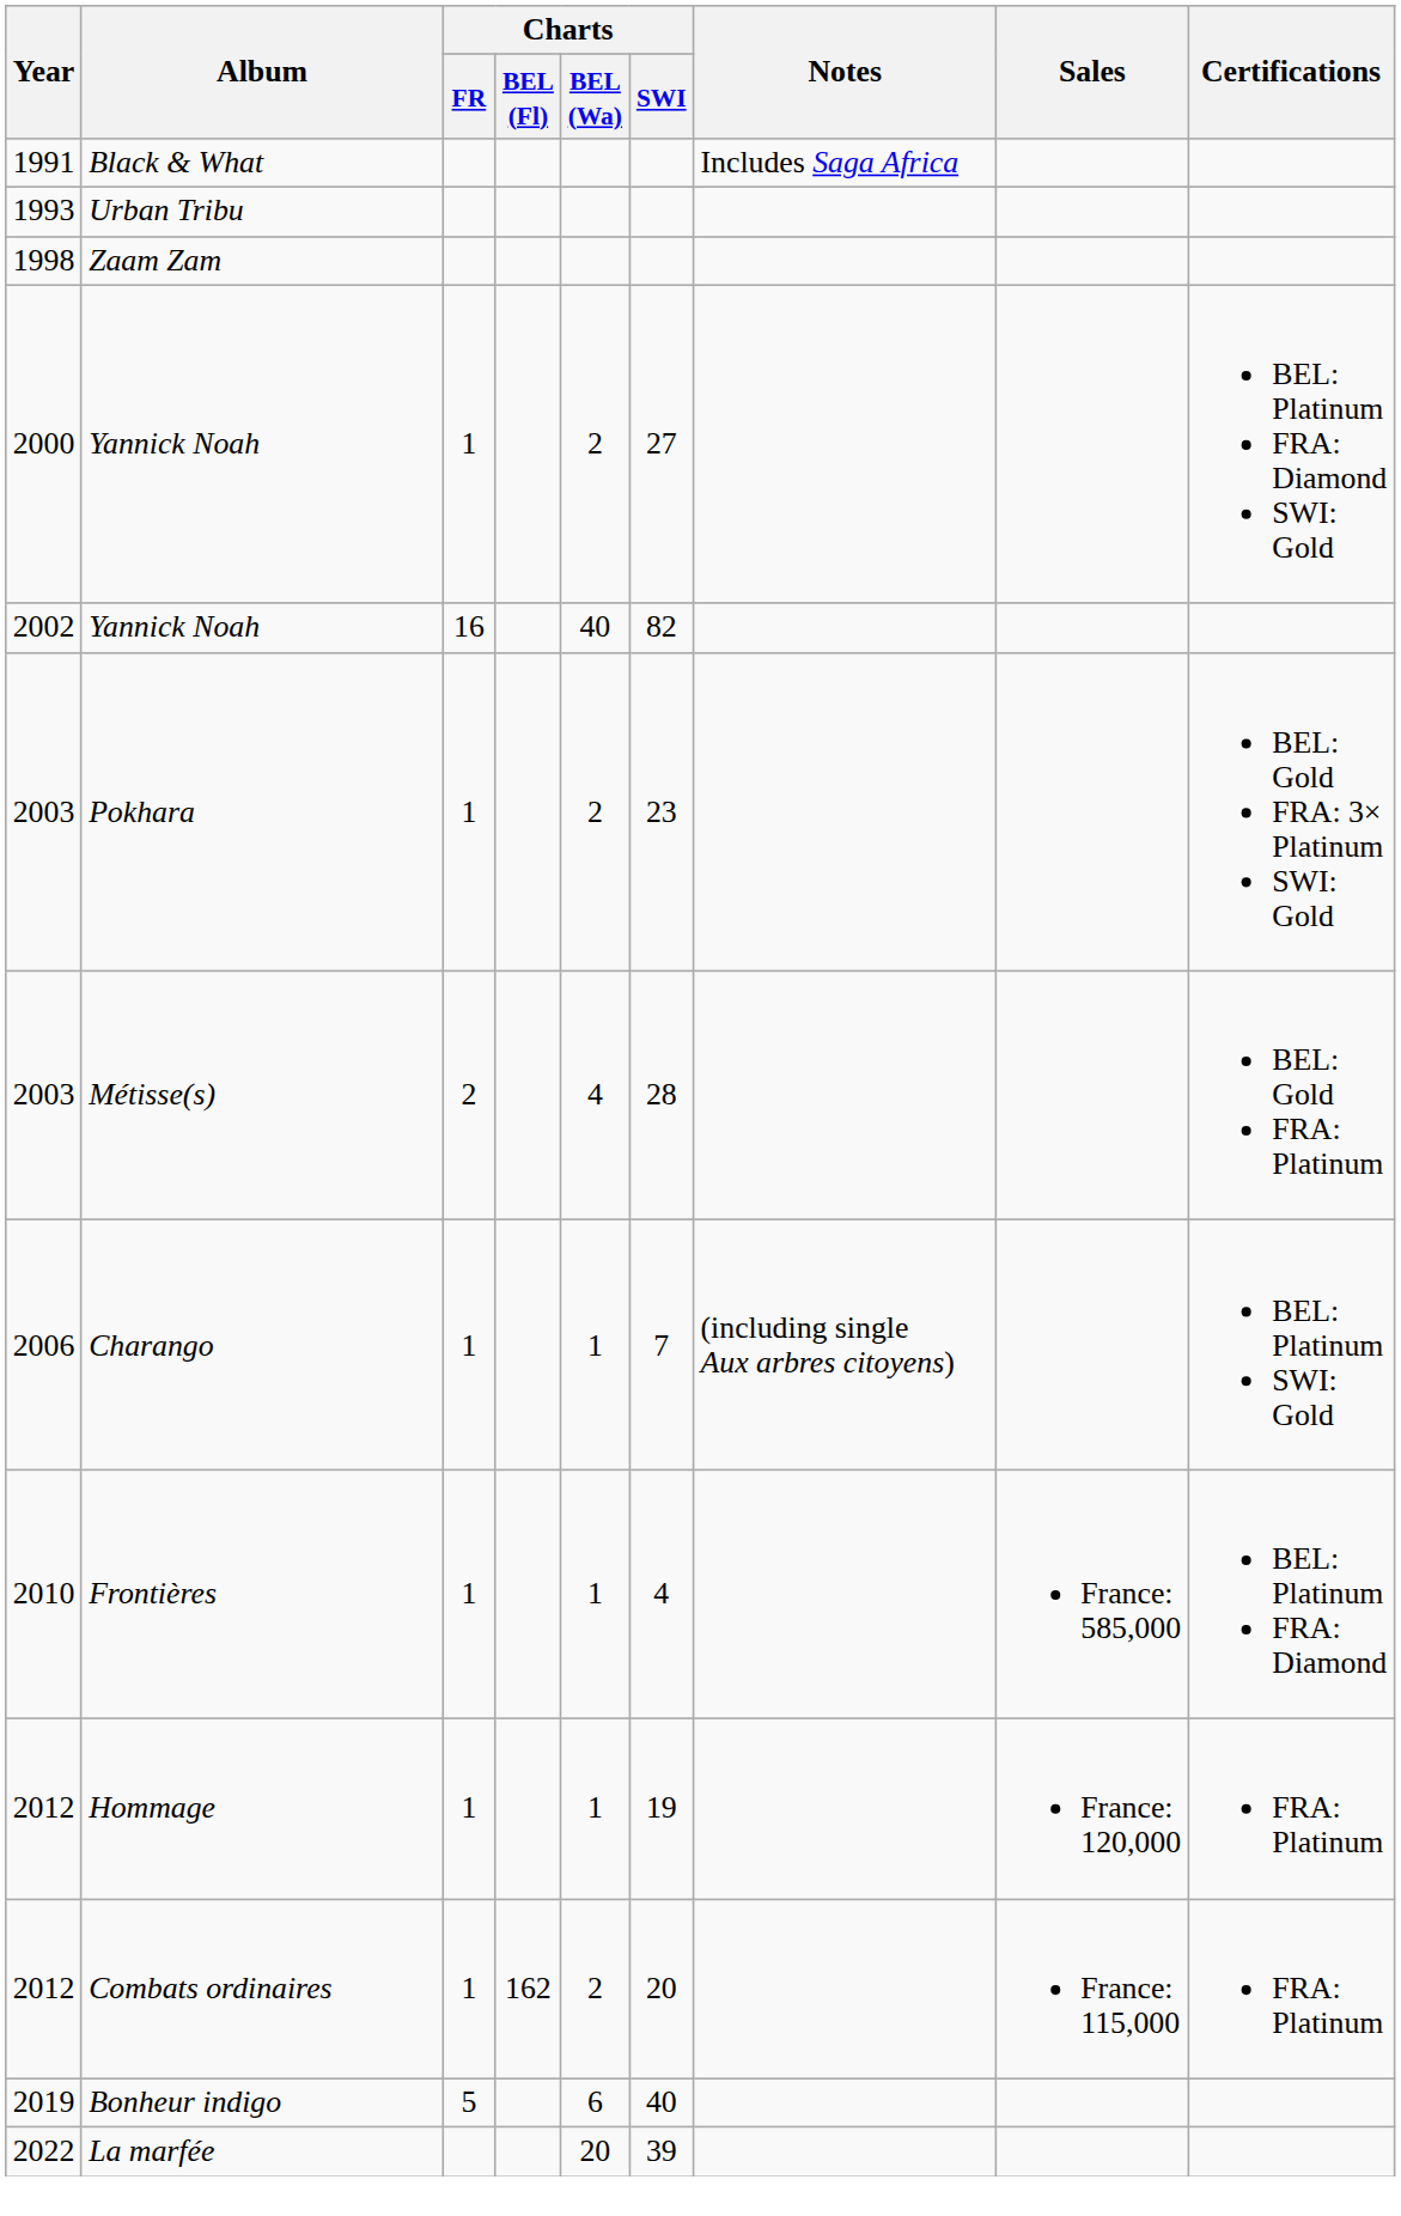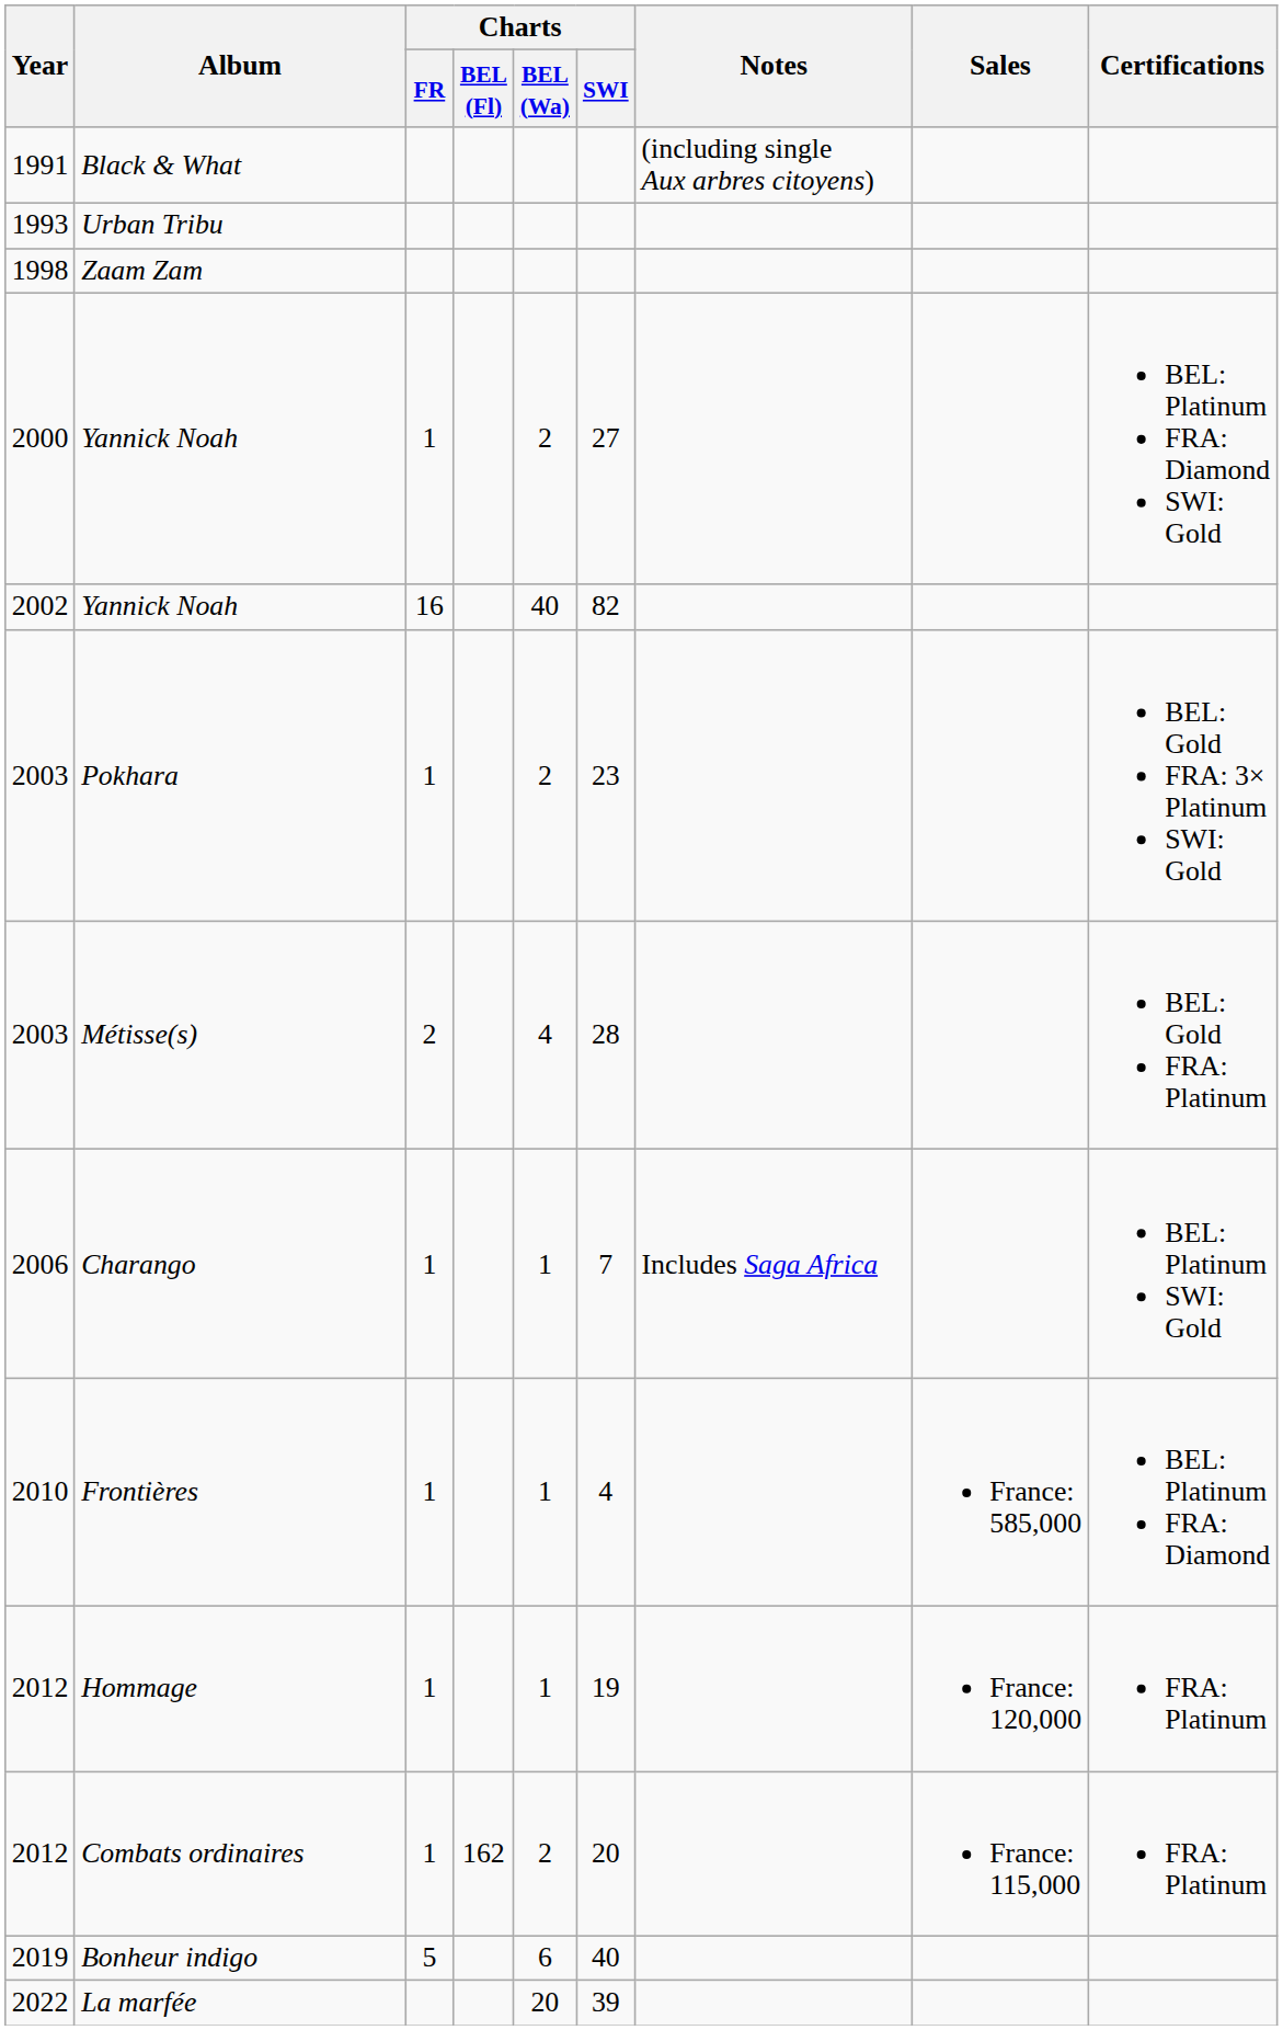 <table class="wikitable">
 <tr>
 <th align="center" rowspan="2">Year</th>
 <th align="center" rowspan="2" width="180">Album</th>
 <th align="center" colspan="4">Charts</th>
 <th align="center" rowspan="2" width="150">Notes</th>
 <th align="center" rowspan="2" width="90">Sales</th>
 <th align="center" rowspan="2" width="90">Certifications</th>
 </tr>
 <tr>
 <th width="20"><small><a href='#'>FR</a></small><br></th>
 <th width="20"><small><a href='#'>BEL<br>(Fl)</a></small></th>
 <th width="20"><small><a href='#'>BEL<br>(Wa)</a></small><br></th>
 <th width="20"><small><a href='#'>SWI</a></small><br></th>
 </tr>
 <tr>
 <td align="center">1991</td>
 <td><em>Black & What</em></td>
 <td align="center"></td>
 <td align="center"></td>
 <td align="center"></td>
 <td align="center"></td>
-<td align="left">Includes <em><a href='#'>Saga Africa</a></em></td>
+<td align="left">(including single <br><em>Aux arbres citoyens</em>)</td>
 <td align="left"></td>
 <td></td>
 </tr>
 <tr>
 <td align="center">1993</td>
 <td><em>Urban Tribu</em></td>
 <td align="center"></td>
 <td align="center"></td>
 <td align="center"></td>
 <td align="center"></td>
 <td align="left"></td>
 <td align="left"></td>
 <td></td>
 </tr>
 <tr>
 <td align="center">1998</td>
 <td><em>Zaam Zam</em></td>
 <td align="center"></td>
 <td align="center"></td>
 <td align="center"></td>
 <td align="center"></td>
 <td align="left"></td>
 <td align="left"></td>
 <td></td>
 </tr>
 <tr>
 <td align="center">2000</td>
 <td><em>Yannick Noah</em></td>
 <td align="center">1</td>
 <td align="center"></td>
 <td align="center">2</td>
 <td align="center">27</td>
 <td align="left"></td>
 <td align="left"></td>
 <td><br><ul><li>BEL: Platinum</li><li>FRA: Diamond</li><li>SWI: Gold</li></ul></td>
 </tr>
 <tr>
 <td align="center">2002</td>
 <td><em>Yannick Noah</em></td>
 <td align="center">16</td>
 <td align="center"></td>
 <td align="center">40</td>
 <td align="center">82</td>
 <td align="left"></td>
 <td align="left"></td>
 <td></td>
 </tr>
 <tr>
 <td align="center">2003</td>
 <td><em>Pokhara</em></td>
 <td align="center">1</td>
 <td align="center"></td>
 <td align="center">2</td>
 <td align="center">23</td>
 <td align="left"></td>
 <td align="left"></td>
 <td><br><ul><li>BEL: Gold</li><li>FRA: 3× Platinum</li><li>SWI: Gold</li></ul></td>
 </tr>
 <tr>
 <td align="center">2003</td>
 <td><em>Métisse(s)</em></td>
 <td align="center">2</td>
 <td align="center"></td>
 <td align="center">4</td>
 <td align="center">28</td>
 <td align="left"></td>
 <td align="left"></td>
 <td><br><ul><li>BEL: Gold</li><li>FRA: Platinum</li></ul></td>
 </tr>
 <tr>
 <td align="center">2006</td>
 <td><em>Charango</em></td>
 <td align="center">1</td>
 <td align="center"></td>
 <td align="center">1</td>
 <td align="center">7</td>
-<td align="left">(including single <br><em>Aux arbres citoyens</em>)</td>
+<td align="left">Includes <em><a href='#'>Saga Africa</a></em></td>
 <td align="left"></td>
 <td><br><ul><li>BEL: Platinum</li><li>SWI: Gold</li></ul></td>
 </tr>
 <tr>
 <td align="center">2010</td>
 <td><em>Frontières</em></td>
 <td align="center">1</td>
 <td align="center"></td>
 <td align="center">1</td>
 <td align="center">4</td>
 <td align="left"></td>
 <td align="left"><br><ul><li>France: 585,000</li></ul></td>
 <td><br><ul><li>BEL: Platinum</li><li>FRA: Diamond</li></ul></td>
 </tr>
 <tr>
 <td align="center">2012</td>
 <td><em>Hommage</em></td>
 <td align="center">1</td>
 <td align="center"></td>
 <td align="center">1</td>
 <td align="center">19</td>
 <td align="left"></td>
 <td align="left"><br><ul><li>France: 120,000</li></ul></td>
 <td><br><ul><li>FRA: Platinum</li></ul></td>
 </tr>
 <tr>
 <td align="center">2012</td>
 <td><em>Combats ordinaires</em></td>
 <td align="center">1</td>
 <td align="center">162</td>
 <td align="center">2</td>
 <td align="center">20</td>
 <td align="left"></td>
 <td align="left"><br><ul><li>France: 115,000</li></ul></td>
 <td><br><ul><li>FRA: Platinum</li></ul></td>
 </tr>
 <tr>
 <td align="center">2019</td>
 <td><em>Bonheur indigo</em></td>
 <td align="center">5<br></td>
 <td align="center"></td>
 <td align="center">6</td>
 <td align="center">40</td>
 <td align="left"></td>
 <td align="left"></td>
 <td></td>
 </tr>
 <tr>
 <td align="center">2022</td>
 <td><em>La marfée</em></td>
 <td align="center"></td>
 <td align="center"></td>
 <td align="center">20</td>
 <td align="center">39</td>
 <td align="left"></td>
 <td align="left"></td>
 <td></td>
 </tr>
 </table>
